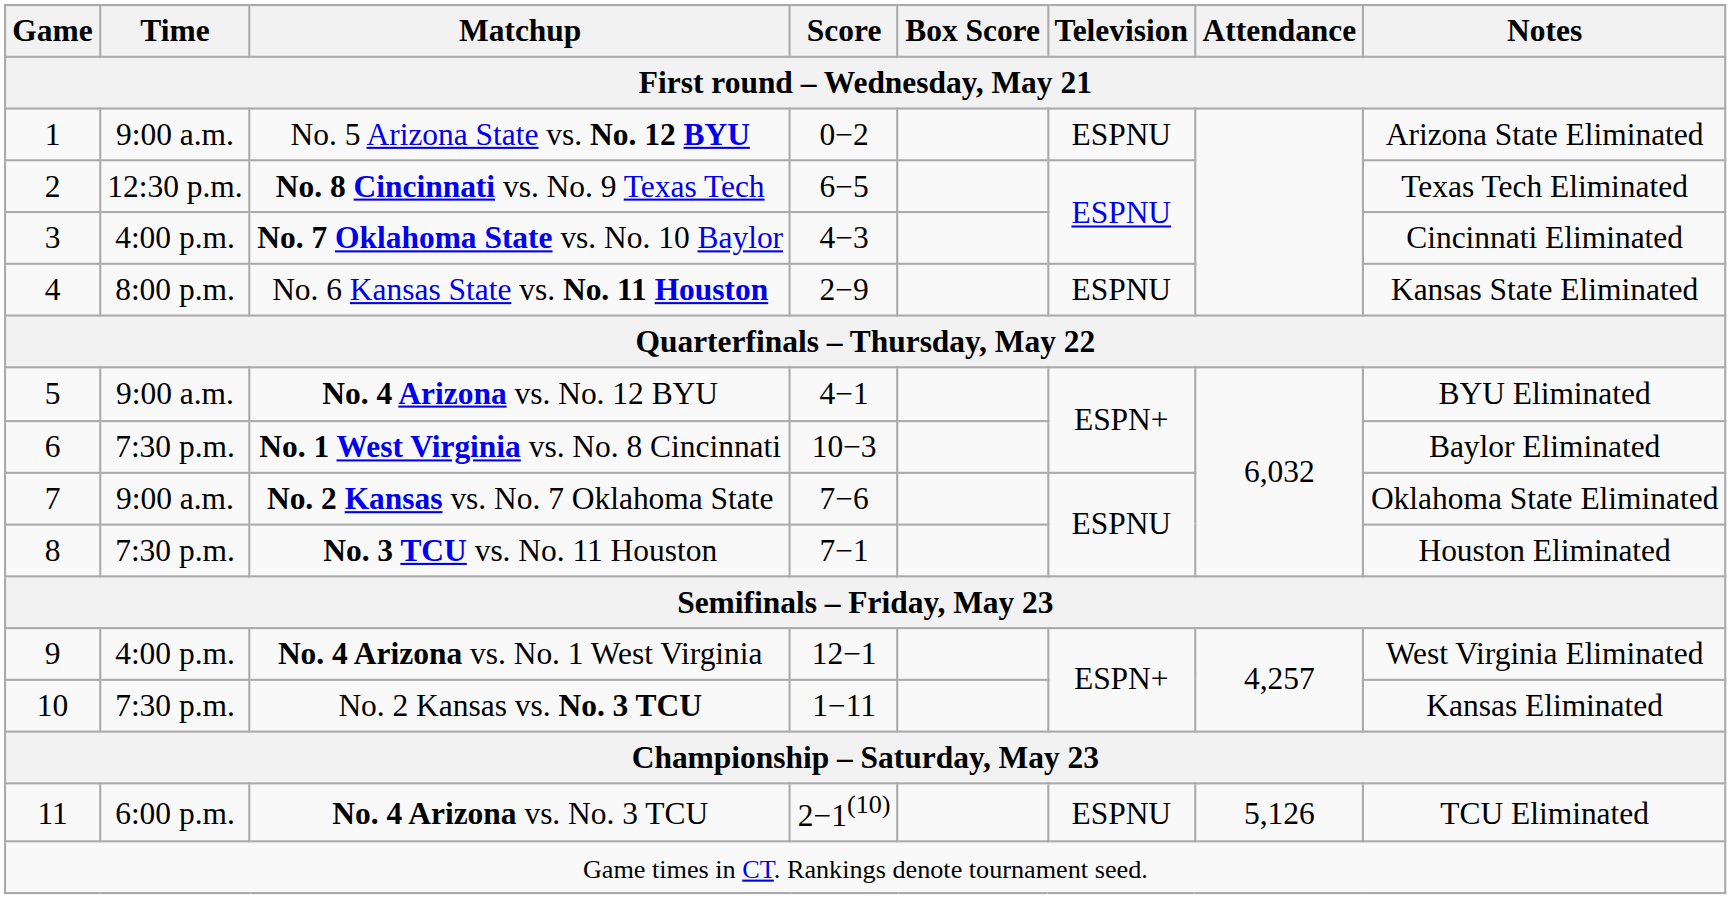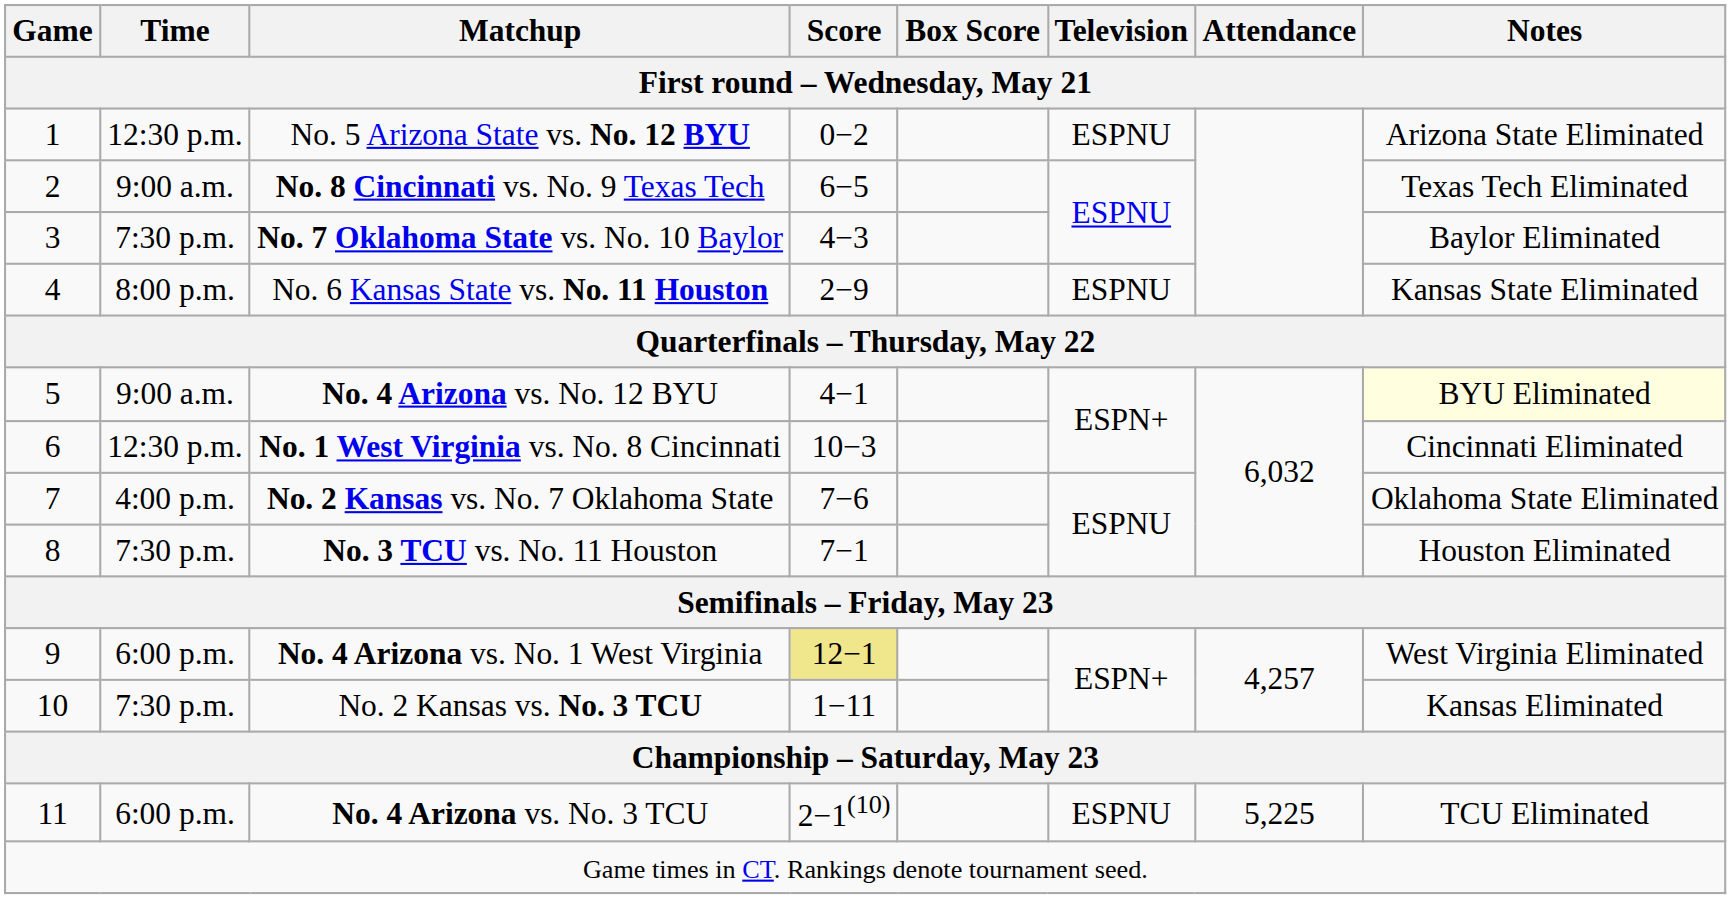 <table class="wikitable" style="font-size: 95%; text-align:center">
 <tr>
 <th>Game</th>
 <th>Time</th>
 <th>Matchup</th>
 <th>Score</th>
 <th>Box Score</th>
 <th>Television</th>
 <th>Attendance</th>
 <th>Notes</th>
 </tr>
 <tr>
 <th colspan="8">First round – Wednesday, May 21</th>
 </tr>
 <tr>
 <td>1</td>
-<td>9:00 a.m.</td>
+<td>12:30 p.m.</td>
 <td>No. 5 <a href='#'>Arizona State</a> vs. <strong>No. 12 <a href='#'>BYU</a></strong></td>
 <td>0−2</td>
 <td></td>
 <td>ESPNU</td>
 <td rowspan="4"></td>
 <td>Arizona State Eliminated</td>
 </tr>
 <tr>
 <td>2</td>
-<td>12:30 p.m.</td>
+<td>9:00 a.m.</td>
 <td><strong>No. 8 <a href='#'>Cincinnati</a></strong> vs. No. 9 <a href='#'>Texas Tech</a></td>
 <td>6−5</td>
 <td></td>
 <td rowspan=2><a href='#'>ESPNU</a></td>
 <td>Texas Tech Eliminated</td>
 </tr>
 <tr>
 <td>3</td>
-<td>4:00 p.m.</td>
+<td>7:30 p.m.</td>
 <td><strong>No. 7 <a href='#'>Oklahoma State</a></strong> vs. No. 10 <a href='#'>Baylor</a></td>
 <td>4−3</td>
 <td></td>
-<td>Cincinnati Eliminated</td>
+<td>Baylor  Eliminated</td>
 </tr>
 <tr>
 <td>4</td>
 <td>8:00 p.m.</td>
 <td>No. 6 <a href='#'>Kansas State</a> vs. <strong>No. 11 <a href='#'>Houston</a></strong></td>
 <td>2−9</td>
 <td></td>
 <td>ESPNU</td>
 <td>Kansas State  Eliminated</td>
 </tr>
 <tr>
 <th colspan="8">Quarterfinals – Thursday, May 22</th>
 </tr>
 <tr>
 <td>5</td>
 <td>9:00 a.m.</td>
 <td><strong>No. 4  <a href='#'>Arizona</a></strong> vs. No. 12 BYU</td>
 <td>4−1</td>
 <td></td>
 <td rowspan=2>ESPN+</td>
 <td rowspan="4">6,032</td>
-<td>BYU  Eliminated</td>
+<td style="background: lightyellow;">BYU  Eliminated</td>
 </tr>
 <tr>
 <td>6</td>
-<td>7:30 p.m.</td>
+<td>12:30 p.m.</td>
 <td><strong>No. 1 <a href='#'>West Virginia</a></strong> vs. No. 8 Cincinnati</td>
 <td>10−3</td>
 <td></td>
-<td>Baylor  Eliminated</td>
+<td>Cincinnati Eliminated</td>
 </tr>
 <tr>
 <td>7</td>
-<td>9:00 a.m.</td>
+<td>4:00 p.m.</td>
 <td><strong>No. 2  <a href='#'>Kansas</a></strong> vs. No. 7 Oklahoma State</td>
 <td>7−6</td>
 <td></td>
 <td rowspan=2>ESPNU</td>
 <td>Oklahoma State Eliminated</td>
 </tr>
 <tr>
 <td>8</td>
 <td>7:30 p.m.</td>
 <td><strong>No. 3 <a href='#'>TCU</a></strong> vs. No. 11 Houston</td>
 <td>7−1</td>
 <td></td>
 <td>Houston Eliminated</td>
 </tr>
 <tr>
 <th colspan="8">Semifinals – Friday, May 23</th>
 </tr>
 <tr>
 <td>9</td>
-<td>4:00 p.m.</td>
+<td>6:00 p.m.</td>
 <td><strong>No. 4 Arizona</strong> vs. No. 1 West Virginia</td>
-<td>12−1</td>
+<td style="background: khaki;">12−1</td>
 <td></td>
 <td rowspan=2>ESPN+</td>
 <td rowspan=2>4,257</td>
 <td>West Virginia Eliminated</td>
 </tr>
 <tr>
 <td>10</td>
 <td>7:30 p.m.</td>
 <td>No. 2 Kansas vs. <strong>No. 3 TCU</strong></td>
 <td>1−11</td>
 <td></td>
 <td>Kansas Eliminated</td>
 </tr>
 <tr>
 <th colspan="8">Championship – Saturday, May 23</th>
 </tr>
 <tr>
 <td>11</td>
 <td>6:00 p.m.</td>
 <td><strong>No. 4 Arizona</strong> vs. No. 3 TCU</td>
 <td>2−1<sup>(10)</sup></td>
 <td></td>
 <td>ESPNU</td>
-<td>5,126</td>
+<td>5,225</td>
 <td>TCU Eliminated</td>
 </tr>
 <tr>
 <td colspan="8"><small>Game times in <a href='#'>CT</a>. Rankings denote tournament seed.</small></td>
 </tr>
 </table>
